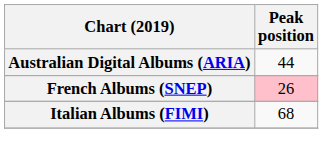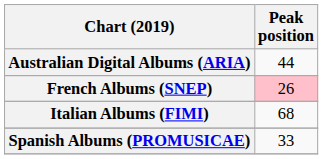 <table class="wikitable sortable plainrowheaders" style="text-align:center">
 <tr>
 <th scope="col">Chart (2019)</th>
 <th scope="col">Peak<br>position</th>
 </tr>
 <tr>
 <th scope="row">Australian Digital Albums (<a href='#'>ARIA</a>)</th>
 <td>44</td>
 </tr>
 <tr>
 </tr>
 <tr>
 </tr>
 <tr>
 </tr>
 <tr>
 </tr>
 <tr>
 <th scope="row">French Albums (<a href='#'>SNEP</a>)</th>
 <td style="background: pink;">26</td>
 </tr>
 <tr>
 </tr>
 <tr>
 <th scope="row">Italian Albums (<a href='#'>FIMI</a>)</th>
 <td>68</td>
 </tr>
 <tr>
 </tr>
 <tr>
 </tr>
 <tr>
+<th scope="row">Spanish Albums (<a href='#'>PROMUSICAE</a>)</th>
+<td>33</td>
+</tr>
+<tr>
 </tr>
 </table>
